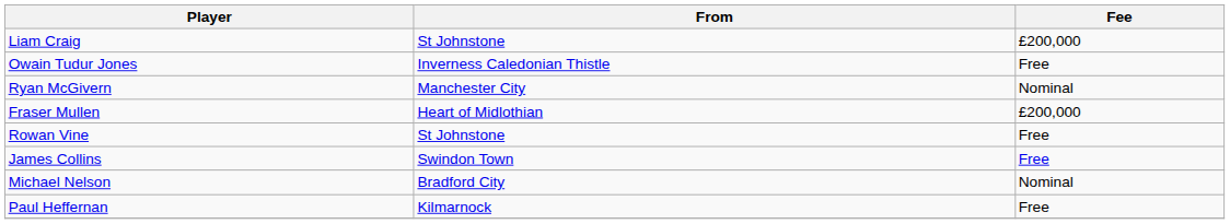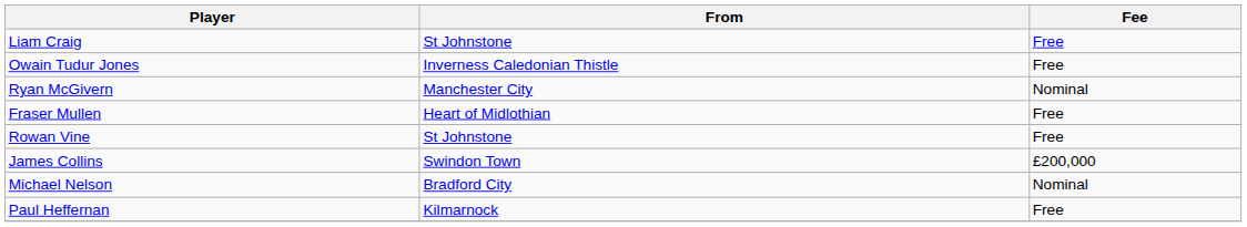 <table class="wikitable" style="text-align:center; font-size:95%;width:98%; text-align:left">
 <tr>
 <th><strong>Player</strong></th>
 <th><strong>From</strong></th>
 <th><strong>Fee</strong></th>
 </tr>
 <tr>
 <td> <a href='#'>Liam Craig</a></td>
 <td> <a href='#'>St Johnstone</a></td>
-<td>£200,000</td>
+<td><a href='#'>Free</a></td>
 </tr>
 <tr>
 <td> <a href='#'>Owain Tudur Jones</a></td>
 <td> <a href='#'>Inverness Caledonian Thistle</a></td>
 <td>Free</td>
 </tr>
 <tr>
 <td> <a href='#'>Ryan McGivern</a></td>
 <td> <a href='#'>Manchester City</a></td>
 <td>Nominal</td>
 </tr>
 <tr>
 <td> <a href='#'>Fraser Mullen</a></td>
 <td> <a href='#'>Heart of Midlothian</a></td>
-<td>£200,000</td>
+<td>Free</td>
 </tr>
 <tr>
 <td> <a href='#'>Rowan Vine</a></td>
 <td> <a href='#'>St Johnstone</a></td>
 <td>Free</td>
 </tr>
 <tr>
 <td> <a href='#'>James Collins</a></td>
 <td> <a href='#'>Swindon Town</a></td>
-<td><a href='#'>Free</a></td>
+<td>£200,000</td>
 </tr>
 <tr>
 <td> <a href='#'>Michael Nelson</a></td>
 <td> <a href='#'>Bradford City</a></td>
 <td>Nominal</td>
 </tr>
 <tr>
 <td> <a href='#'>Paul Heffernan</a></td>
 <td> <a href='#'>Kilmarnock</a></td>
 <td>Free</td>
 </tr>
 <tr>
 </tr>
 </table>
